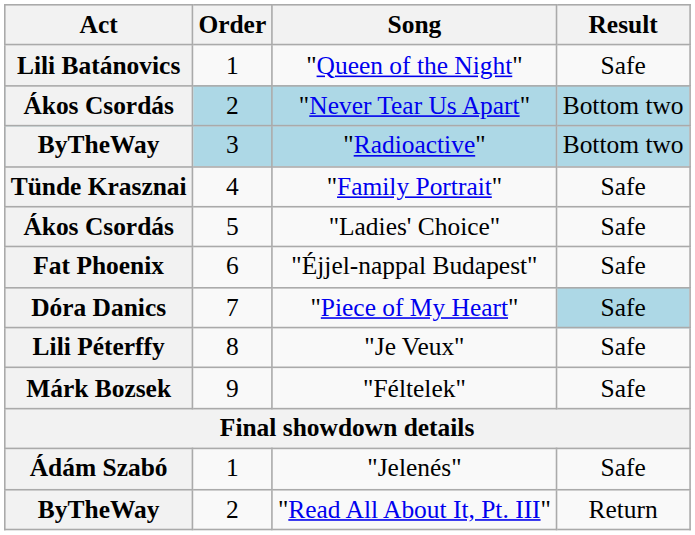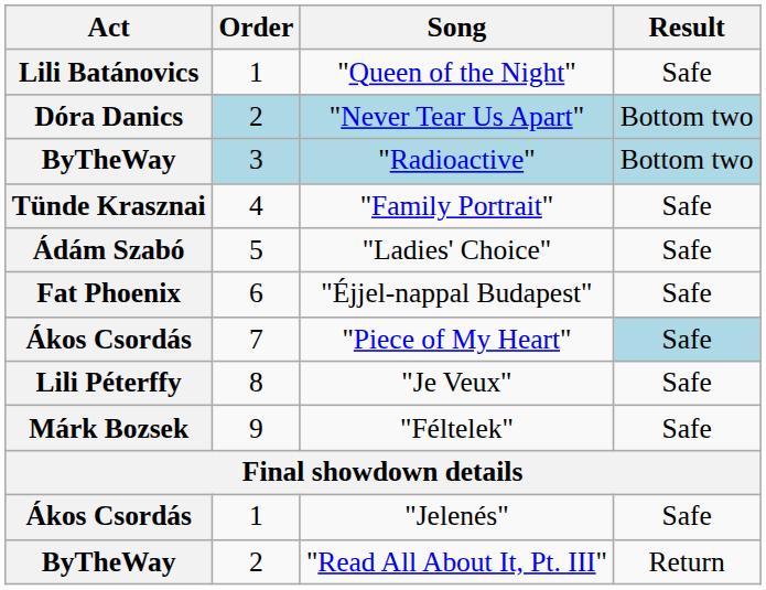 <table class="wikitable" style="text-align:center;">
 <tr>
 <th scope="col">Act</th>
 <th scope="col">Order</th>
 <th scope="col">Song</th>
 <th scope="col">Result</th>
 </tr>
 <tr>
 <th scope="row">Lili Batánovics</th>
 <td>1</td>
 <td>"<a href='#'>Queen of the Night</a>"</td>
 <td>Safe</td>
 </tr>
 <tr bgcolor="lightblue">
-<th scope="row">Ákos Csordás</th>
+<th scope="row">Dóra Danics</th>
 <td>2</td>
 <td>"<a href='#'>Never Tear Us Apart</a>"</td>
 <td>Bottom two</td>
 </tr>
 <tr bgcolor="lightblue">
 <th scope="row">ByTheWay</th>
 <td>3</td>
 <td>"<a href='#'>Radioactive</a>"</td>
 <td>Bottom two</td>
 </tr>
 <tr>
 <th scope="row">Tünde Krasznai</th>
 <td>4</td>
 <td>"<a href='#'>Family Portrait</a>"</td>
 <td>Safe</td>
 </tr>
 <tr>
-<th scope="row">Ákos Csordás</th>
+<th scope="row">Ádám Szabó</th>
 <td>5</td>
 <td>"Ladies' Choice"</td>
 <td>Safe</td>
 </tr>
 <tr>
 <th scope="row">Fat Phoenix</th>
 <td>6</td>
 <td>"Éjjel-nappal Budapest"</td>
 <td>Safe</td>
 </tr>
 <tr>
-<th scope="row">Dóra Danics</th>
+<th scope="row">Ákos Csordás</th>
 <td>7</td>
 <td>"<a href='#'>Piece of My Heart</a>"</td>
 <td style="background: lightblue;">Safe</td>
 </tr>
 <tr>
 <th scope="row">Lili Péterffy</th>
 <td>8</td>
 <td>"Je Veux"</td>
 <td>Safe</td>
 </tr>
 <tr>
 <th scope="row">Márk Bozsek</th>
 <td>9</td>
 <td>"Féltelek"</td>
 <td>Safe</td>
 </tr>
 <tr>
 <th scope="col" colspan="6">Final showdown details</th>
 </tr>
 <tr>
-<th scope="row">Ádám Szabó</th>
+<th scope="row">Ákos Csordás</th>
 <td>1</td>
 <td>"Jelenés"</td>
 <td>Safe</td>
 </tr>
 <tr>
 <th scope="row">ByTheWay</th>
 <td>2</td>
 <td>"<a href='#'>Read All About It, Pt. III</a>"</td>
 <td>Return</td>
 </tr>
 </table>
